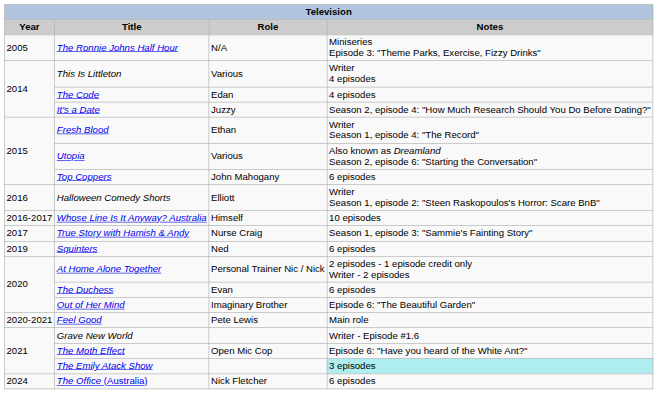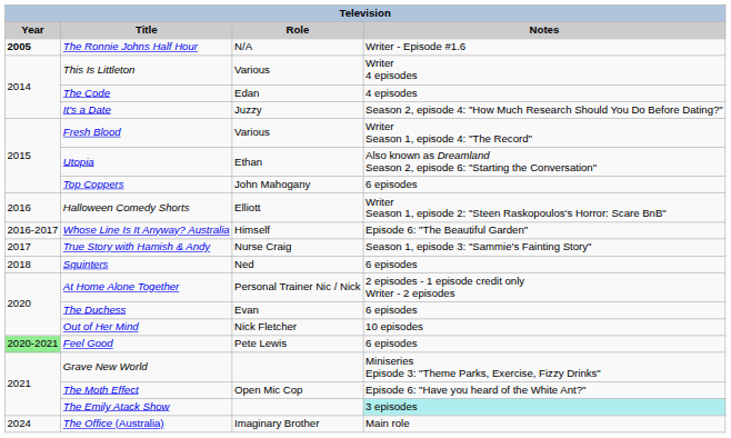 <table class="wikitable">
 <tr>
 <th colspan=4 style="background:#B0C4DE;">Television</th>
 </tr>
 <tr>
 <th style="background: #CCCCCC;">Year</th>
 <th style="background: #CCCCCC;">Title</th>
 <th style="background: #CCCCCC;">Role</th>
 <th style="background: #CCCCCC;">Notes</th>
 </tr>
 <tr>
-<td>2005</td>
+<td><strong>2005</strong></td>
 <td><em><a href='#'>The Ronnie Johns Half Hour</a></em></td>
 <td>N/A</td>
-<td>Miniseries<br>Episode 3: "Theme Parks, Exercise, Fizzy Drinks"</td>
+<td>Writer - Episode #1.6</td>
 </tr>
 <tr>
 <td rowspan=3>2014</td>
 <td><em>This Is Littleton</em></td>
 <td>Various</td>
 <td>Writer<br>4 episodes</td>
 </tr>
 <tr>
 <td><em><a href='#'>The Code</a></em></td>
 <td>Edan</td>
 <td>4 episodes</td>
 </tr>
 <tr>
 <td><em><a href='#'>It's a Date</a></em></td>
 <td>Juzzy</td>
 <td>Season 2, episode 4: "How Much Research Should You Do Before Dating?"</td>
 </tr>
 <tr>
 <td rowspan=3>2015</td>
 <td><em><a href='#'>Fresh Blood</a></em></td>
-<td>Ethan</td>
+<td>Various</td>
 <td>Writer<br> Season 1, episode 4: "The Record"</td>
 </tr>
 <tr>
 <td><em><a href='#'>Utopia</a></em></td>
-<td>Various</td>
+<td>Ethan</td>
 <td>Also known as <em>Dreamland</em><br>Season 2, episode 6: "Starting the Conversation"</td>
 </tr>
 <tr>
 <td><em><a href='#'>Top Coppers</a></em></td>
 <td>John Mahogany</td>
 <td>6 episodes</td>
 </tr>
 <tr>
 <td>2016</td>
 <td><em>Halloween Comedy Shorts</em></td>
 <td>Elliott</td>
 <td>Writer<br>Season 1, episode 2: "Steen Raskopoulos's Horror: Scare BnB"</td>
 </tr>
 <tr>
 <td>2016-2017</td>
 <td><em><a href='#'>Whose Line Is It Anyway? Australia</a></em></td>
 <td>Himself</td>
-<td>10 episodes</td>
+<td>Episode 6: "The Beautiful Garden"</td>
 </tr>
 <tr>
 <td>2017</td>
 <td><em><a href='#'>True Story with Hamish & Andy</a></em></td>
 <td>Nurse Craig</td>
 <td>Season 1, episode 3: "Sammie's Fainting Story"</td>
 </tr>
 <tr>
-<td>2019</td>
+<td>2018</td>
 <td><em><a href='#'>Squinters</a></em></td>
 <td>Ned</td>
 <td>6 episodes</td>
 </tr>
 <tr>
 <td rowspan=3>2020</td>
 <td><em><a href='#'>At Home Alone Together</a></em></td>
 <td>Personal Trainer Nic / Nick</td>
 <td>2 episodes - 1 episode credit only<br> Writer - 2 episodes</td>
 </tr>
 <tr>
 <td><em><a href='#'>The Duchess</a></em></td>
 <td>Evan</td>
 <td>6 episodes</td>
 </tr>
 <tr>
 <td><em><a href='#'>Out of Her Mind</a></em></td>
-<td>Imaginary Brother</td>
-<td>Episode 6: "The Beautiful Garden"</td>
+<td>Nick Fletcher</td>
+<td>10 episodes</td>
 </tr>
 <tr>
-<td>2020-2021</td>
+<td style="background: lightgreen;">2020-2021</td>
 <td><em><a href='#'>Feel Good</a></em></td>
 <td>Pete Lewis</td>
-<td>Main role</td>
+<td>6 episodes</td>
 </tr>
 <tr>
 <td rowspan=3>2021</td>
 <td><em>Grave New World</em></td>
 <td></td>
-<td>Writer - Episode #1.6</td>
+<td>Miniseries<br>Episode 3: "Theme Parks, Exercise, Fizzy Drinks"</td>
 </tr>
 <tr>
 <td><em><a href='#'>The Moth Effect</a></em></td>
 <td>Open Mic Cop</td>
 <td>Episode 6: "Have you heard of the White Ant?"</td>
 </tr>
 <tr>
 <td><em><a href='#'>The Emily Atack Show</a></em></td>
 <td></td>
 <td style="background: paleturquoise;">3 episodes</td>
 </tr>
 <tr>
 <td>2024</td>
 <td><a href='#'><em>The Office</em> (Australia)</a></td>
-<td>Nick Fletcher</td>
-<td>6 episodes</td>
+<td>Imaginary Brother</td>
+<td>Main role</td>
 </tr>
 </table>
